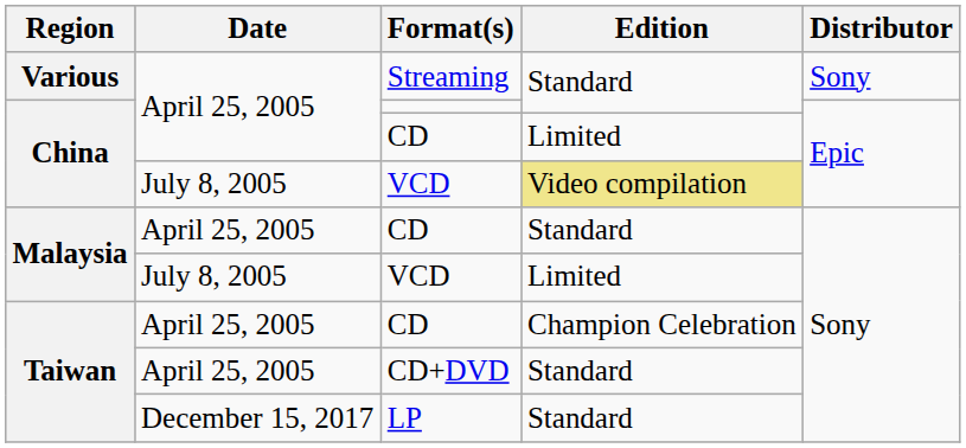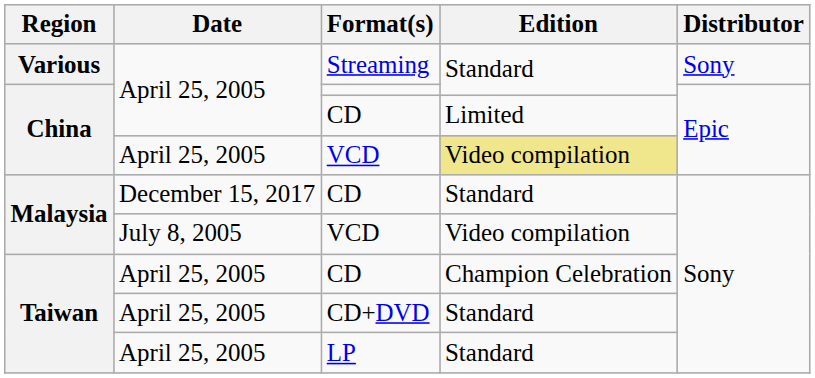 <table class="wikitable plainrowheaders">
 <tr>
 <th>Region</th>
 <th>Date</th>
 <th>Format(s)</th>
 <th>Edition</th>
 <th>Distributor</th>
 </tr>
 <tr>
 <th scope="row">Various</th>
 <td rowspan="3">April 25, 2005</td>
 <td><a href='#'>Streaming</a></td>
 <td rowspan="2">Standard</td>
 <td><a href='#'>Sony</a></td>
 </tr>
 <tr>
 <th scope="row" rowspan="3">China</th>
 <td></td>
 <td rowspan="3"><a href='#'>Epic</a></td>
 </tr>
 <tr>
 <td>CD</td>
 <td>Limited</td>
 </tr>
 <tr>
-<td>July 8, 2005</td>
+<td>April 25, 2005</td>
 <td><a href='#'>VCD</a></td>
 <td style="background: khaki;">Video compilation</td>
 </tr>
 <tr>
 <th scope="row" rowspan="2">Malaysia</th>
-<td>April 25, 2005</td>
+<td>December 15, 2017</td>
 <td>CD</td>
 <td>Standard</td>
 <td rowspan="5">Sony</td>
 </tr>
 <tr>
 <td>July 8, 2005</td>
 <td>VCD</td>
-<td>Limited</td>
+<td>Video compilation</td>
 </tr>
 <tr>
 <th scope="row" rowspan="3">Taiwan</th>
 <td>April 25, 2005</td>
 <td>CD</td>
 <td>Champion Celebration</td>
 </tr>
 <tr>
 <td>April 25, 2005</td>
 <td>CD+<a href='#'>DVD</a></td>
 <td>Standard</td>
 </tr>
 <tr>
-<td>December 15, 2017</td>
+<td>April 25, 2005</td>
 <td><a href='#'>LP</a></td>
 <td>Standard</td>
 </tr>
 </table>
